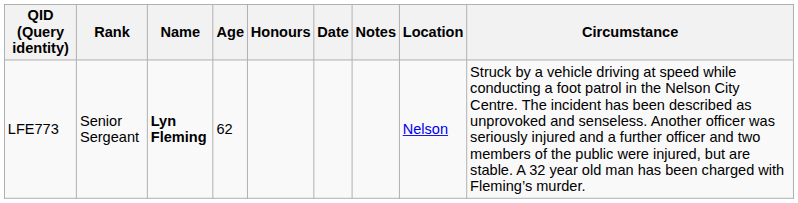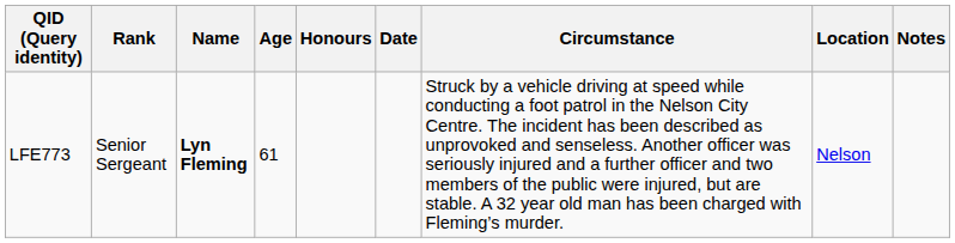 <table class="wikitable sortable">
 <tr>
 <th>QID (Query identity)</th>
 <th class="unsortable">Rank</th>
 <th>Name</th>
 <th>Age</th>
 <th>Honours</th>
 <th>Date</th>
+<th class="unsortable">Circumstance</th>
+<th>Location</th>
 <th class="unsortable">Notes</th>
-<th>Location</th>
-<th class="unsortable">Circumstance</th>
 </tr>
 <tr>
 <td>LFE773</td>
 <td>Senior Sergeant</td>
 <td><strong>Lyn Fleming</strong></td>
-<td>62</td>
+<td>61</td>
 <td></td>
 <td></td>
+<td>Struck by a vehicle driving at speed while conducting a foot patrol in the Nelson City Centre.  The incident has been described as unprovoked and senseless. Another officer was seriously injured and a further officer and two members of the public were injured, but are stable. A 32 year old man has been charged with Fleming’s murder.</td>
+<td><a href='#'>Nelson</a></td>
 <td></td>
-<td><a href='#'>Nelson</a></td>
-<td>Struck by a vehicle driving at speed while conducting a foot patrol in the Nelson City Centre.  The incident has been described as unprovoked and senseless. Another officer was seriously injured and a further officer and two members of the public were injured, but are stable. A 32 year old man has been charged with Fleming’s murder.</td>
 </tr>
 </table>
